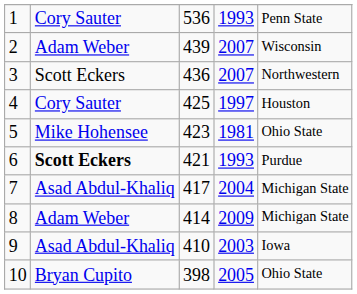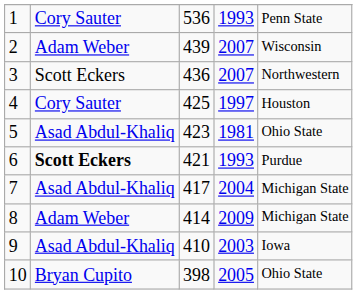 <table class="wikitable">
 <tr>
 </tr>
 <tr>
 <td>1</td>
 <td><a href='#'>Cory Sauter</a></td>
 <td><abbr>536</abbr></td>
 <td><a href='#'>1993</a></td>
 <td style="font-size:80%;">Penn State</td>
 </tr>
 <tr>
 <td>2</td>
 <td><a href='#'>Adam Weber</a></td>
 <td><abbr>439</abbr></td>
 <td><a href='#'>2007</a></td>
 <td style="font-size:80%;">Wisconsin</td>
 </tr>
 <tr>
 <td>3</td>
 <td>Scott Eckers</td>
 <td><abbr>436</abbr></td>
 <td><a href='#'>2007</a></td>
 <td style="font-size:80%;">Northwestern</td>
 </tr>
 <tr>
 <td>4</td>
 <td><a href='#'>Cory Sauter</a></td>
 <td><abbr>425</abbr></td>
 <td><a href='#'>1997</a></td>
 <td style="font-size:80%;">Houston</td>
 </tr>
 <tr>
 <td>5</td>
-<td><a href='#'>Mike Hohensee</a></td>
+<td><a href='#'>Asad Abdul-Khaliq</a></td>
 <td><abbr>423</abbr></td>
 <td><a href='#'>1981</a></td>
 <td style="font-size:80%;">Ohio State</td>
 </tr>
 <tr>
 <td>6</td>
 <td><strong>Scott Eckers</strong></td>
 <td><abbr>421</abbr></td>
 <td><a href='#'>1993</a></td>
 <td style="font-size:80%;">Purdue</td>
 </tr>
 <tr>
 <td>7</td>
 <td><a href='#'>Asad Abdul-Khaliq</a></td>
 <td><abbr>417</abbr></td>
 <td><a href='#'>2004</a></td>
 <td style="font-size:80%;">Michigan State</td>
 </tr>
 <tr>
 <td>8</td>
 <td><a href='#'>Adam Weber</a></td>
 <td><abbr>414</abbr></td>
 <td><a href='#'>2009</a></td>
 <td style="font-size:80%;">Michigan State</td>
 </tr>
 <tr>
 <td>9</td>
 <td><a href='#'>Asad Abdul-Khaliq</a></td>
 <td><abbr>410</abbr></td>
 <td><a href='#'>2003</a></td>
 <td style="font-size:80%;">Iowa</td>
 </tr>
 <tr>
 <td>10</td>
 <td><a href='#'>Bryan Cupito</a></td>
 <td><abbr>398</abbr></td>
 <td><a href='#'>2005</a></td>
 <td style="font-size:80%;">Ohio State</td>
 </tr>
 </table>
